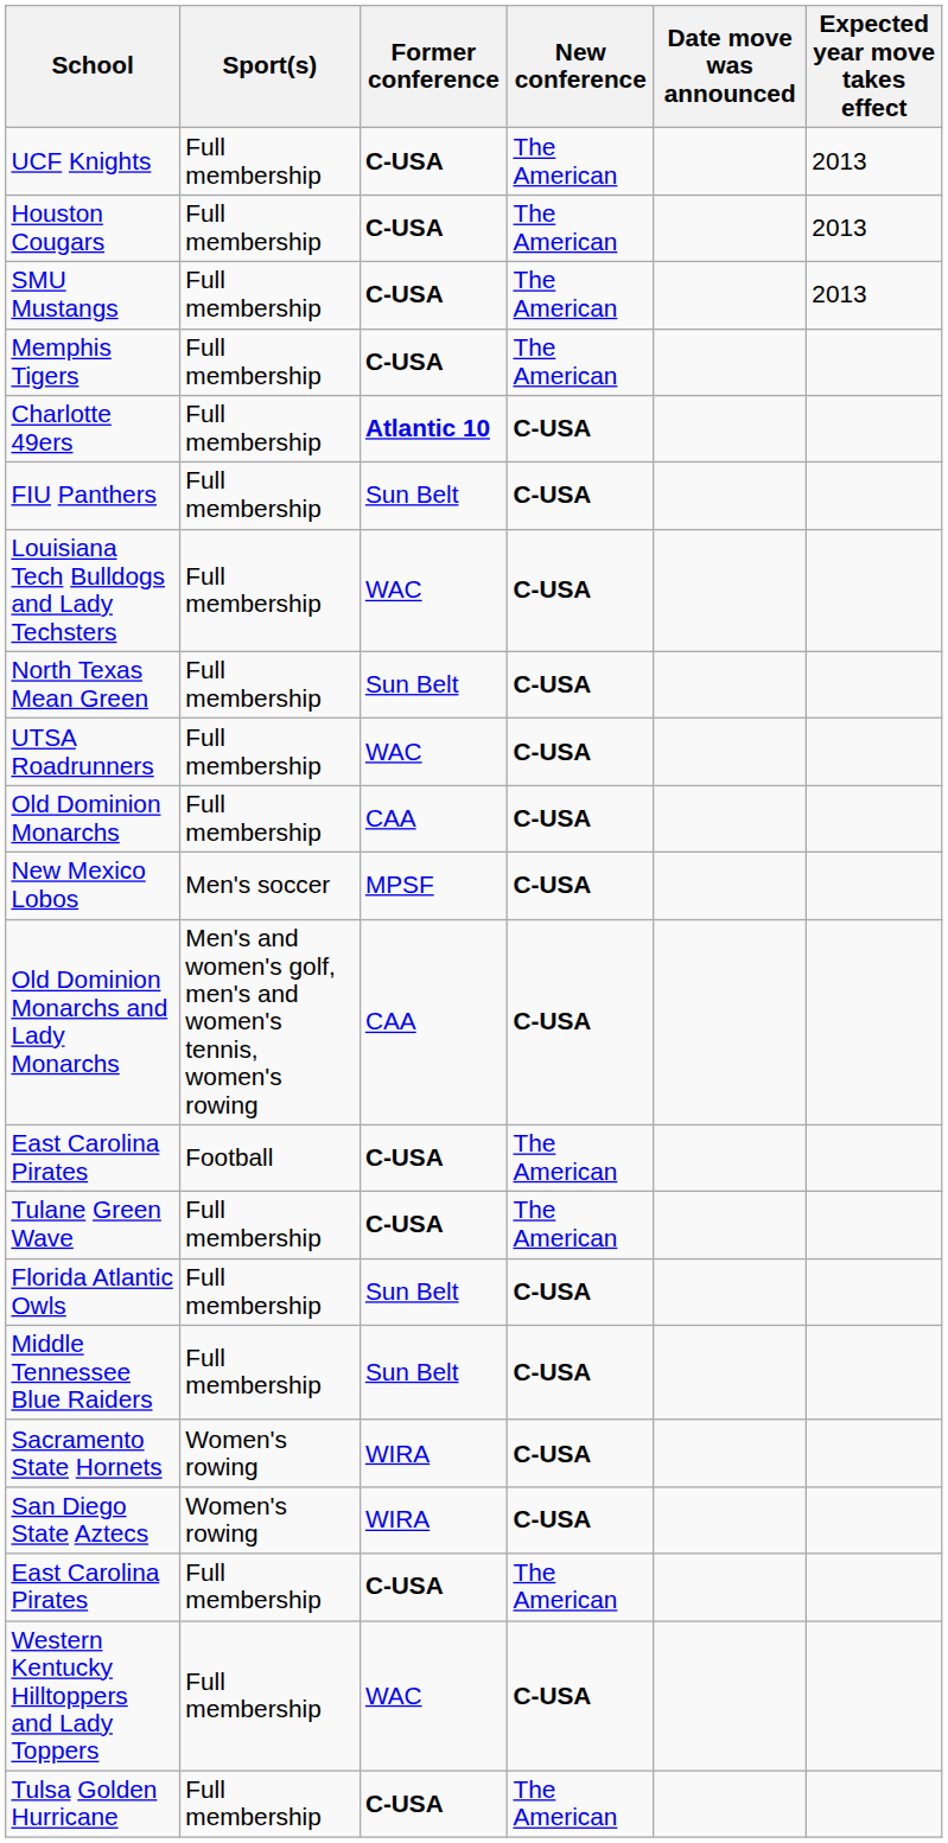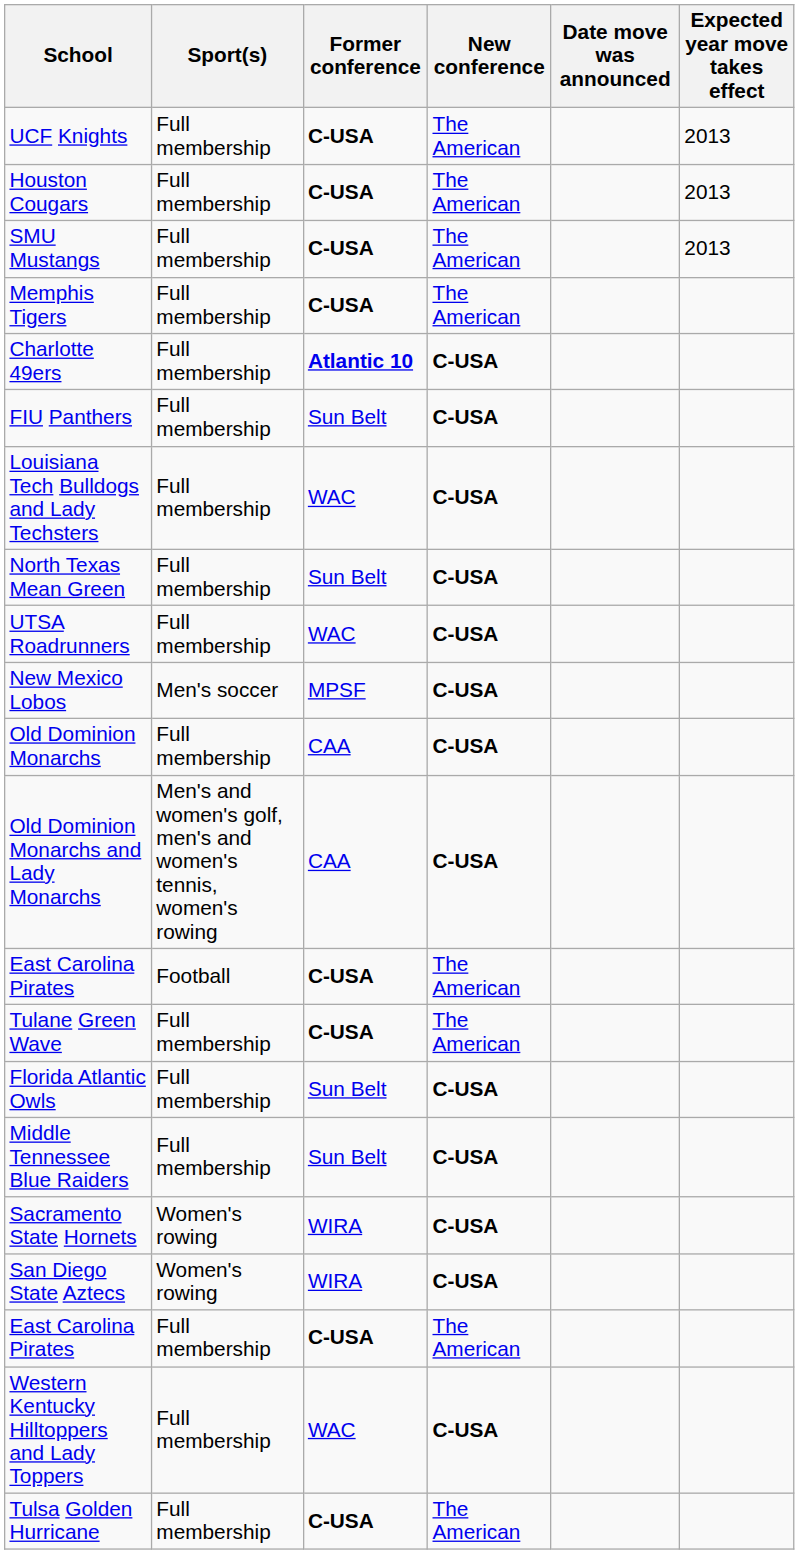 <table class="wikitable sortable">
 <tr>
 <th>School</th>
 <th>Sport(s)</th>
 <th>Former conference</th>
 <th>New conference</th>
 <th>Date move was announced</th>
 <th>Expected year move takes effect</th>
 </tr>
 <tr>
 <td><a href='#'>UCF</a> <a href='#'>Knights</a></td>
 <td>Full membership</td>
 <td><strong>C-USA</strong></td>
 <td><a href='#'>The American</a></td>
 <td></td>
 <td>2013</td>
 </tr>
 <tr>
 <td><a href='#'>Houston</a> <a href='#'>Cougars</a></td>
 <td>Full membership</td>
 <td><strong>C-USA</strong></td>
 <td><a href='#'>The American</a></td>
 <td></td>
 <td>2013</td>
 </tr>
 <tr>
 <td><a href='#'>SMU</a> <a href='#'>Mustangs</a></td>
 <td>Full membership</td>
 <td><strong>C-USA</strong></td>
 <td><a href='#'>The American</a></td>
 <td></td>
 <td>2013</td>
 </tr>
 <tr>
 <td><a href='#'>Memphis</a> <a href='#'>Tigers</a></td>
 <td>Full membership</td>
 <td><strong>C-USA</strong></td>
 <td><a href='#'>The American</a></td>
 <td></td>
 <td></td>
 </tr>
 <tr>
 <td><a href='#'>Charlotte</a> <a href='#'>49ers</a></td>
 <td>Full membership</td>
 <td><strong><a href='#'>Atlantic 10</a></strong></td>
 <td><strong>C-USA</strong></td>
 <td></td>
 <td></td>
 </tr>
 <tr>
 <td><a href='#'>FIU</a> <a href='#'>Panthers</a></td>
 <td>Full membership</td>
 <td><a href='#'>Sun Belt</a></td>
 <td><strong>C-USA</strong></td>
 <td></td>
 <td></td>
 </tr>
 <tr>
 <td><a href='#'>Louisiana Tech</a> <a href='#'>Bulldogs and Lady Techsters</a></td>
 <td>Full membership</td>
 <td><a href='#'>WAC</a></td>
 <td><strong>C-USA</strong></td>
 <td></td>
 <td></td>
 </tr>
 <tr>
 <td><a href='#'>North Texas</a> <a href='#'>Mean Green</a></td>
 <td>Full membership</td>
 <td><a href='#'>Sun Belt</a></td>
 <td><strong>C-USA</strong></td>
 <td></td>
 <td></td>
 </tr>
 <tr>
 <td><a href='#'>UTSA</a> <a href='#'>Roadrunners</a></td>
 <td>Full membership</td>
 <td><a href='#'>WAC</a></td>
 <td><strong>C-USA</strong></td>
 <td></td>
 <td></td>
 </tr>
 <tr>
-<td><a href='#'>Old Dominion</a> <a href='#'>Monarchs</a></td>
-<td>Full membership</td>
-<td><a href='#'>CAA</a></td>
+<td><a href='#'>New Mexico</a> <a href='#'>Lobos</a></td>
+<td>Men's soccer</td>
+<td><a href='#'>MPSF</a></td>
 <td><strong>C-USA</strong></td>
 <td></td>
 <td></td>
 </tr>
 <tr>
-<td><a href='#'>New Mexico</a> <a href='#'>Lobos</a></td>
-<td>Men's soccer</td>
-<td><a href='#'>MPSF</a></td>
+<td><a href='#'>Old Dominion</a> <a href='#'>Monarchs</a></td>
+<td>Full membership</td>
+<td><a href='#'>CAA</a></td>
 <td><strong>C-USA</strong></td>
 <td></td>
 <td></td>
 </tr>
 <tr>
 <td><a href='#'>Old Dominion</a> <a href='#'>Monarchs and Lady Monarchs</a></td>
 <td>Men's and women's golf, men's and women's tennis, women's rowing</td>
 <td><a href='#'>CAA</a></td>
 <td><strong>C-USA</strong></td>
 <td></td>
 <td></td>
 </tr>
 <tr>
 <td><a href='#'>East Carolina</a> <a href='#'>Pirates</a></td>
 <td>Football</td>
 <td><strong>C-USA</strong></td>
 <td><a href='#'>The American</a></td>
 <td></td>
 <td></td>
 </tr>
 <tr>
 <td><a href='#'>Tulane</a> <a href='#'>Green Wave</a></td>
 <td>Full membership</td>
 <td><strong>C-USA</strong></td>
 <td><a href='#'>The American</a></td>
 <td></td>
 <td></td>
 </tr>
 <tr>
 <td><a href='#'>Florida Atlantic</a> <a href='#'>Owls</a></td>
 <td>Full membership</td>
 <td><a href='#'>Sun Belt</a></td>
 <td><strong>C-USA</strong></td>
 <td></td>
 <td></td>
 </tr>
 <tr>
 <td><a href='#'>Middle Tennessee</a> <a href='#'>Blue Raiders</a></td>
 <td>Full membership</td>
 <td><a href='#'>Sun Belt</a></td>
 <td><strong>C-USA</strong></td>
 <td></td>
 <td></td>
 </tr>
 <tr>
 <td><a href='#'>Sacramento State</a> <a href='#'>Hornets</a></td>
 <td>Women's rowing</td>
 <td><a href='#'>WIRA</a></td>
 <td><strong>C-USA</strong></td>
 <td></td>
 <td></td>
 </tr>
 <tr>
 <td><a href='#'>San Diego State</a> <a href='#'>Aztecs</a></td>
 <td>Women's rowing</td>
 <td><a href='#'>WIRA</a></td>
 <td><strong>C-USA</strong></td>
 <td></td>
 <td></td>
 </tr>
 <tr>
 <td><a href='#'>East Carolina</a> <a href='#'>Pirates</a></td>
 <td>Full membership</td>
 <td><strong>C-USA</strong></td>
 <td><a href='#'>The American</a></td>
 <td></td>
 <td></td>
 </tr>
 <tr>
 <td><a href='#'>Western Kentucky</a> <a href='#'>Hilltoppers and Lady Toppers</a></td>
 <td>Full membership</td>
 <td><a href='#'>WAC</a></td>
 <td><strong>C-USA</strong></td>
 <td></td>
 <td></td>
 </tr>
 <tr>
 <td><a href='#'>Tulsa</a> <a href='#'>Golden Hurricane</a></td>
 <td>Full membership</td>
 <td><strong>C-USA</strong></td>
 <td><a href='#'>The American</a></td>
 <td></td>
 <td></td>
 </tr>
 </table>
